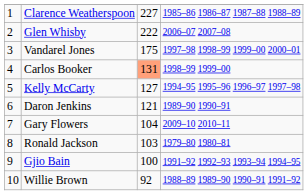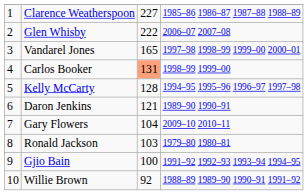 <table class="wikitable">
 <tr>
 </tr>
 <tr>
 <td>1</td>
 <td><a href='#'>Clarence Weatherspoon</a></td>
 <td>227</td>
 <td style="font-size:80%;"><a href='#'>1985–86</a> <a href='#'>1986–87</a> <a href='#'>1987–88</a> <a href='#'>1988–89</a></td>
 </tr>
 <tr>
 <td>2</td>
 <td><a href='#'>Glen Whisby</a></td>
 <td>222</td>
 <td style="font-size:80%;"><a href='#'>2006–07</a> <a href='#'>2007–08</a></td>
 </tr>
 <tr>
 <td>3</td>
 <td>Vandarel Jones</td>
-<td>175</td>
+<td>165</td>
 <td style="font-size:80%;"><a href='#'>1997–98</a> <a href='#'>1998–99</a> <a href='#'>1999–00</a> <a href='#'>2000–01</a></td>
 </tr>
 <tr>
 <td>4</td>
 <td>Carlos Booker</td>
 <td style="background: lightsalmon;">131</td>
 <td style="font-size:80%;"><a href='#'>1998–99</a> <a href='#'>1999–00</a></td>
 </tr>
 <tr>
 <td>5</td>
 <td><a href='#'>Kelly McCarty</a></td>
-<td>127</td>
+<td>128</td>
 <td style="font-size:80%;"><a href='#'>1994–95</a> <a href='#'>1995–96</a> <a href='#'>1996–97</a> <a href='#'>1997–98</a></td>
 </tr>
 <tr>
 <td>6</td>
 <td>Daron Jenkins</td>
 <td>121</td>
 <td style="font-size:80%;"><a href='#'>1989–90</a> <a href='#'>1990–91</a></td>
 </tr>
 <tr>
 <td>7</td>
 <td>Gary Flowers</td>
 <td>104</td>
 <td style="font-size:80%;"><a href='#'>2009–10</a> <a href='#'>2010–11</a></td>
 </tr>
 <tr>
 <td>8</td>
 <td>Ronald Jackson</td>
 <td>103</td>
 <td style="font-size:80%;"><a href='#'>1979–80</a> <a href='#'>1980–81</a></td>
 </tr>
 <tr>
 <td>9</td>
 <td><a href='#'>Gjio Bain</a></td>
 <td>100</td>
 <td style="font-size:80%;"><a href='#'>1991–92</a> <a href='#'>1992–93</a> <a href='#'>1993–94</a> <a href='#'>1994–95</a></td>
 </tr>
 <tr>
 <td>10</td>
 <td>Willie Brown</td>
 <td>92</td>
 <td style="font-size:80%;"><a href='#'>1988–89</a> <a href='#'>1989–90</a> <a href='#'>1990–91</a> <a href='#'>1991–92</a></td>
 </tr>
 </table>
